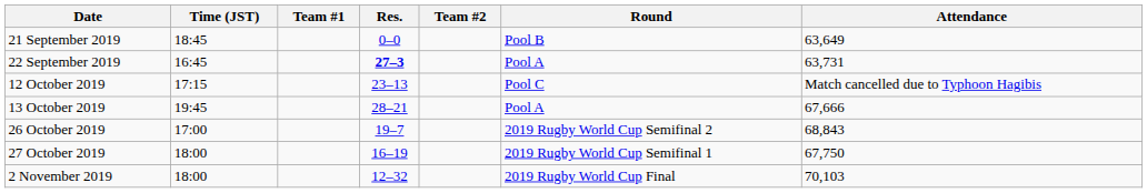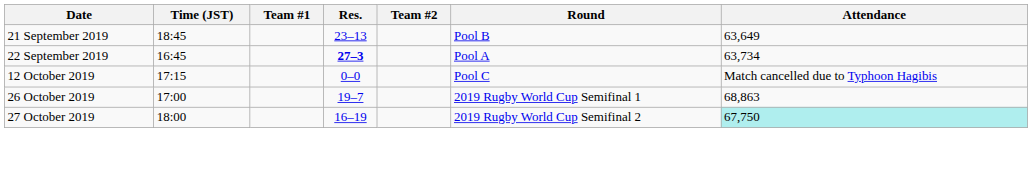 <table class="wikitable" style="text-align: left;" width="100%">
 <tr>
 <th>Date</th>
 <th>Time (JST)</th>
 <th>Team #1</th>
 <th>Res.</th>
 <th>Team #2</th>
 <th>Round</th>
 <th>Attendance</th>
 </tr>
 <tr>
 <td>21 September 2019</td>
 <td>18:45</td>
 <td></td>
-<td style="text-align:center;"><a href='#'>0–0</a></td>
+<td style="text-align:center;"><a href='#'>23–13</a></td>
 <td></td>
 <td><a href='#'>Pool B</a></td>
 <td>63,649</td>
 </tr>
 <tr>
 <td>22 September 2019</td>
 <td>16:45</td>
 <td></td>
 <td style="text-align:center;"><strong><a href='#'>27–3</a></strong></td>
 <td></td>
 <td><a href='#'>Pool A</a></td>
-<td>63,731</td>
+<td>63,734</td>
 </tr>
 <tr>
 <td>12 October 2019</td>
 <td>17:15</td>
 <td></td>
-<td style="text-align:center;"><a href='#'>23–13</a></td>
+<td style="text-align:center;"><a href='#'>0–0</a></td>
 <td></td>
 <td><a href='#'>Pool C</a></td>
 <td>Match cancelled due to <a href='#'>Typhoon Hagibis</a></td>
-</tr>
-<tr>
-<td>13 October 2019</td>
-<td>19:45</td>
-<td></td>
-<td style="text-align:center;"><a href='#'>28–21</a></td>
-<td></td>
-<td><a href='#'>Pool A</a></td>
-<td>67,666</td>
 </tr>
 <tr>
 <td>26 October 2019</td>
 <td>17:00</td>
 <td></td>
 <td style="text-align:center;"><a href='#'>19–7</a></td>
 <td></td>
-<td><a href='#'>2019 Rugby World Cup</a> Semifinal 2</td>
-<td>68,843</td>
+<td><a href='#'>2019 Rugby World Cup</a> Semifinal 1</td>
+<td>68,863</td>
 </tr>
 <tr>
 <td>27 October 2019</td>
 <td>18:00</td>
 <td></td>
 <td style="text-align:center;"><a href='#'>16–19</a></td>
 <td></td>
-<td><a href='#'>2019 Rugby World Cup</a> Semifinal 1</td>
-<td>67,750</td>
-</tr>
-<tr>
-<td>2 November 2019</td>
-<td>18:00</td>
-<td></td>
-<td style="text-align:center;"><a href='#'>12–32</a></td>
-<td></td>
-<td><a href='#'>2019 Rugby World Cup</a> Final</td>
-<td>70,103</td>
+<td><a href='#'>2019 Rugby World Cup</a> Semifinal 2</td>
+<td style="background: paleturquoise;">67,750</td>
 </tr>
 </table>
